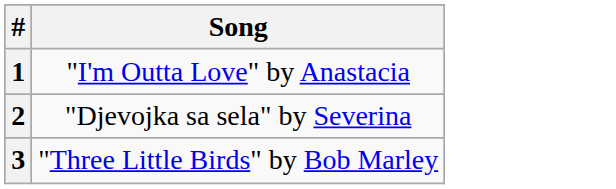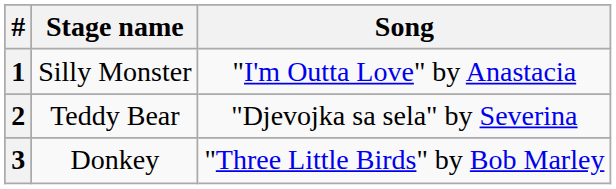 <table class="wikitable plainrowheaders" style="text-align: center;">
 <tr>
 <th>#</th>
+<th>Stage name</th>
 <th>Song</th>
 </tr>
 <tr>
 <th>1</th>
+<td>Silly Monster</td>
 <td>"<a href='#'>I'm Outta Love</a>" by <a href='#'>Anastacia</a></td>
 </tr>
 <tr>
 <th>2</th>
+<td>Teddy Bear</td>
 <td>"Djevojka sa sela" by <a href='#'>Severina</a></td>
 </tr>
 <tr>
 <th>3</th>
+<td>Donkey</td>
 <td>"<a href='#'>Three Little Birds</a>" by <a href='#'>Bob Marley</a></td>
 </tr>
 </table>
